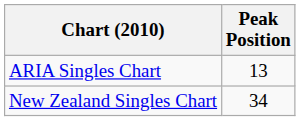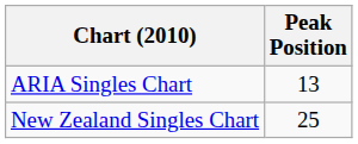 <table class="wikitable">
 <tr>
 <th align="center">Chart (2010)</th>
 <th align="center">Peak<br>Position</th>
 </tr>
 <tr>
 <td align="left"><a href='#'>ARIA Singles Chart</a></td>
 <td align="center">13</td>
 </tr>
 <tr>
 <td align="left"><a href='#'>New Zealand Singles Chart</a></td>
-<td align="center">34</td>
+<td align="center">25</td>
 </tr>
 </table>
